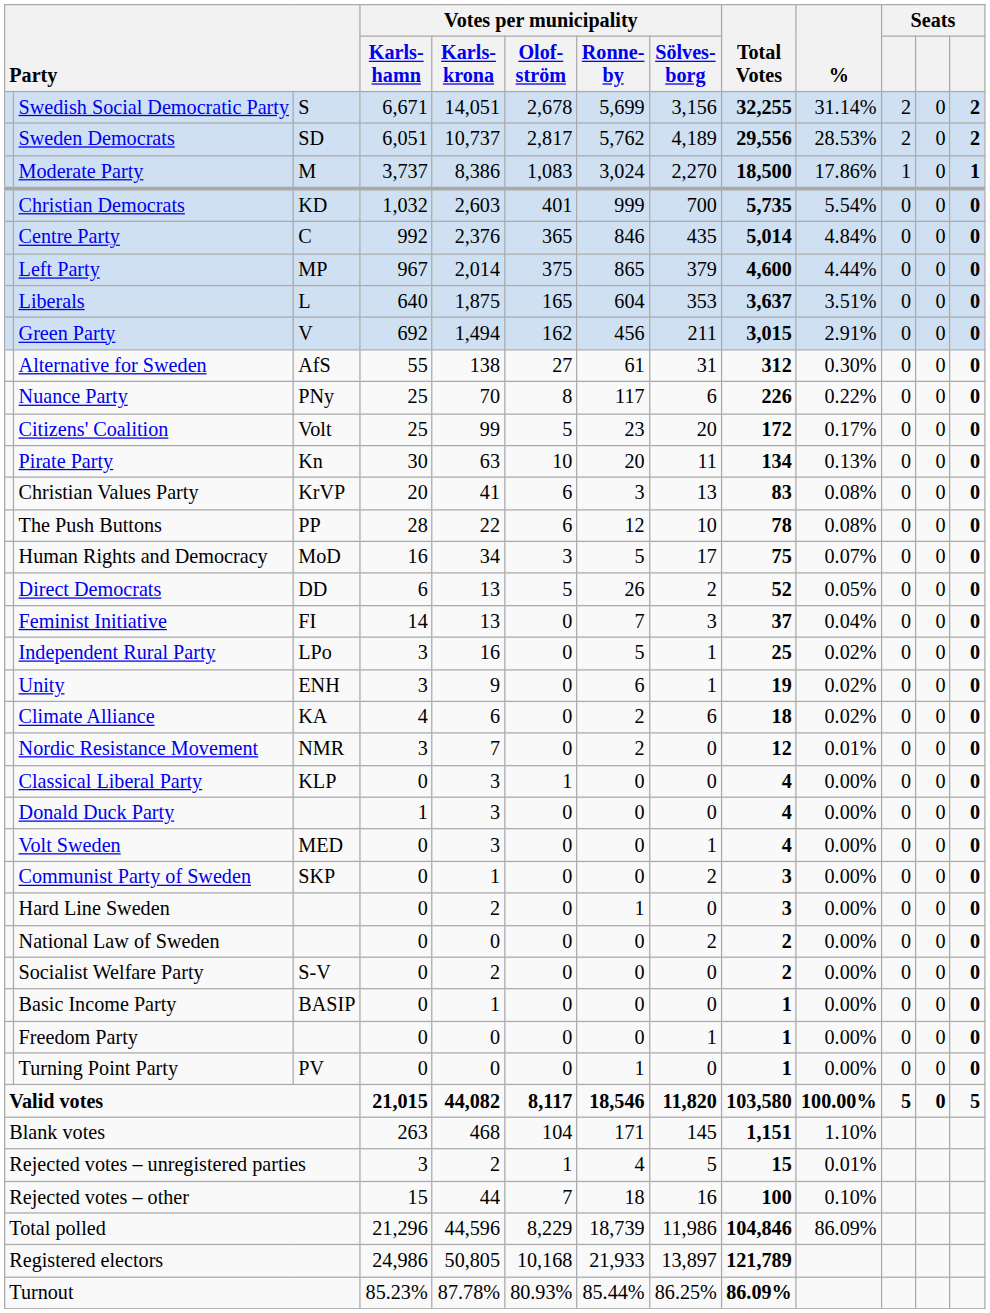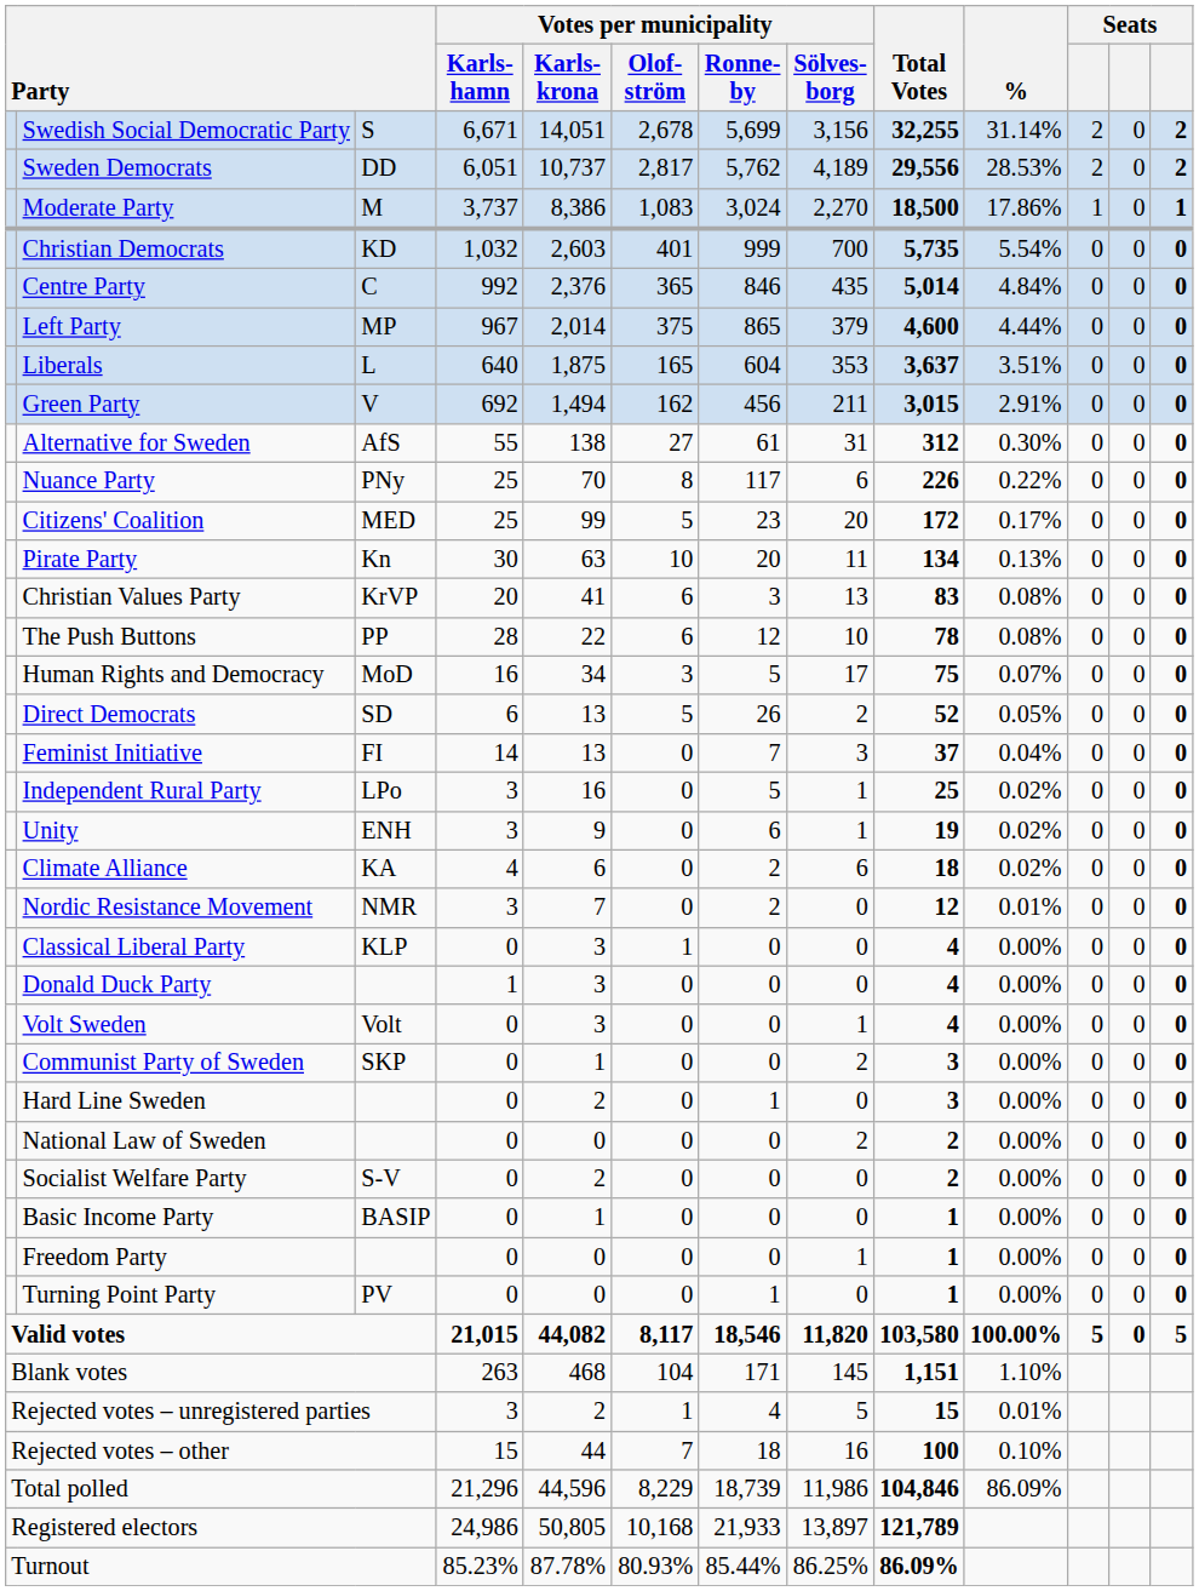 <table class="wikitable" border="1" style="text-align:right;">
 <tr>
 <th style="text-align:left;" valign=bottom rowspan=2 colspan=3>Party</th>
 <th colspan=5>Votes per municipality</th>
 <th align=center valign=bottom rowspan=2 width="50">Total Votes</th>
 <th align=center valign=bottom rowspan=2 width="50">%</th>
 <th colspan=3>Seats</th>
 </tr>
 <tr>
 <th align=center valign=bottom width="50"><a href='#'>Karls- hamn</a></th>
 <th align=center valign=bottom width="50"><a href='#'>Karls- krona</a></th>
 <th align=center valign=bottom width="50"><a href='#'>Olof- ström</a></th>
 <th align=center valign=bottom width="50"><a href='#'>Ronne- by</a></th>
 <th align=center valign=bottom width="50"><a href='#'>Sölves- borg</a></th>
 <th align=center valign=bottom width="20"><small></small></th>
 <th align=center valign=bottom width="20"><small><a href='#'></a></small></th>
 <th align=center valign=bottom width="20"><small></small></th>
 </tr>
 <tr style="background:#CEE0F2;">
 <td></td>
 <td align=left style="white-space: nowrap;"><a href='#'>Swedish Social Democratic Party</a></td>
 <td align=left>S</td>
 <td>6,671</td>
 <td>14,051</td>
 <td>2,678</td>
 <td>5,699</td>
 <td>3,156</td>
 <td><strong>32,255</strong></td>
 <td>31.14%</td>
 <td>2</td>
 <td>0</td>
 <td><strong>2</strong></td>
 </tr>
 <tr style="background:#CEE0F2;">
 <td></td>
 <td align=left><a href='#'>Sweden Democrats</a></td>
-<td align=left>SD</td>
+<td align=left>DD</td>
 <td>6,051</td>
 <td>10,737</td>
 <td>2,817</td>
 <td>5,762</td>
 <td>4,189</td>
 <td><strong>29,556</strong></td>
 <td>28.53%</td>
 <td>2</td>
 <td>0</td>
 <td><strong>2</strong></td>
 </tr>
 <tr style="background:#CEE0F2;">
 <td></td>
 <td align=left><a href='#'>Moderate Party</a></td>
 <td align=left>M</td>
 <td>3,737</td>
 <td>8,386</td>
 <td>1,083</td>
 <td>3,024</td>
 <td>2,270</td>
 <td><strong>18,500</strong></td>
 <td>17.86%</td>
 <td>1</td>
 <td>0</td>
 <td><strong>1</strong></td>
 </tr>
 <tr style="background:#CEE0F2; border-top:3px solid darkgray;">
 <td></td>
 <td align=left><a href='#'>Christian Democrats</a></td>
 <td align=left>KD</td>
 <td>1,032</td>
 <td>2,603</td>
 <td>401</td>
 <td>999</td>
 <td>700</td>
 <td><strong>5,735</strong></td>
 <td>5.54%</td>
 <td>0</td>
 <td>0</td>
 <td><strong>0</strong></td>
 </tr>
 <tr style="background:#CEE0F2;">
 <td></td>
 <td align=left><a href='#'>Centre Party</a></td>
 <td align=left>C</td>
 <td>992</td>
 <td>2,376</td>
 <td>365</td>
 <td>846</td>
 <td>435</td>
 <td><strong>5,014</strong></td>
 <td>4.84%</td>
 <td>0</td>
 <td>0</td>
 <td><strong>0</strong></td>
 </tr>
 <tr style="background:#CEE0F2;">
 <td></td>
 <td align=left><a href='#'>Left Party</a></td>
 <td align=left>MP</td>
 <td>967</td>
 <td>2,014</td>
 <td>375</td>
 <td>865</td>
 <td>379</td>
 <td><strong>4,600</strong></td>
 <td>4.44%</td>
 <td>0</td>
 <td>0</td>
 <td><strong>0</strong></td>
 </tr>
 <tr style="background:#CEE0F2;">
 <td></td>
 <td align=left><a href='#'>Liberals</a></td>
 <td align=left>L</td>
 <td>640</td>
 <td>1,875</td>
 <td>165</td>
 <td>604</td>
 <td>353</td>
 <td><strong>3,637</strong></td>
 <td>3.51%</td>
 <td>0</td>
 <td>0</td>
 <td><strong>0</strong></td>
 </tr>
 <tr style="background:#CEE0F2;">
 <td></td>
 <td align=left><a href='#'>Green Party</a></td>
 <td align=left>V</td>
 <td>692</td>
 <td>1,494</td>
 <td>162</td>
 <td>456</td>
 <td>211</td>
 <td><strong>3,015</strong></td>
 <td>2.91%</td>
 <td>0</td>
 <td>0</td>
 <td><strong>0</strong></td>
 </tr>
 <tr>
 <td></td>
 <td align=left><a href='#'>Alternative for Sweden</a></td>
 <td align=left>AfS</td>
 <td>55</td>
 <td>138</td>
 <td>27</td>
 <td>61</td>
 <td>31</td>
 <td><strong>312</strong></td>
 <td>0.30%</td>
 <td>0</td>
 <td>0</td>
 <td><strong>0</strong></td>
 </tr>
 <tr>
 <td></td>
 <td align=left><a href='#'>Nuance Party</a></td>
 <td align=left>PNy</td>
 <td>25</td>
 <td>70</td>
 <td>8</td>
 <td>117</td>
 <td>6</td>
 <td><strong>226</strong></td>
 <td>0.22%</td>
 <td>0</td>
 <td>0</td>
 <td><strong>0</strong></td>
 </tr>
 <tr>
 <td></td>
 <td align=left><a href='#'>Citizens' Coalition</a></td>
-<td align=left>Volt</td>
+<td align=left>MED</td>
 <td>25</td>
 <td>99</td>
 <td>5</td>
 <td>23</td>
 <td>20</td>
 <td><strong>172</strong></td>
 <td>0.17%</td>
 <td>0</td>
 <td>0</td>
 <td><strong>0</strong></td>
 </tr>
 <tr>
 <td></td>
 <td align=left><a href='#'>Pirate Party</a></td>
 <td align=left>Kn</td>
 <td>30</td>
 <td>63</td>
 <td>10</td>
 <td>20</td>
 <td>11</td>
 <td><strong>134</strong></td>
 <td>0.13%</td>
 <td>0</td>
 <td>0</td>
 <td><strong>0</strong></td>
 </tr>
 <tr>
 <td></td>
 <td align=left>Christian Values Party</td>
 <td align=left>KrVP</td>
 <td>20</td>
 <td>41</td>
 <td>6</td>
 <td>3</td>
 <td>13</td>
 <td><strong>83</strong></td>
 <td>0.08%</td>
 <td>0</td>
 <td>0</td>
 <td><strong>0</strong></td>
 </tr>
 <tr>
 <td></td>
 <td align=left>The Push Buttons</td>
 <td align=left>PP</td>
 <td>28</td>
 <td>22</td>
 <td>6</td>
 <td>12</td>
 <td>10</td>
 <td><strong>78</strong></td>
 <td>0.08%</td>
 <td>0</td>
 <td>0</td>
 <td><strong>0</strong></td>
 </tr>
 <tr>
 <td></td>
 <td align=left>Human Rights and Democracy</td>
 <td align=left>MoD</td>
 <td>16</td>
 <td>34</td>
 <td>3</td>
 <td>5</td>
 <td>17</td>
 <td><strong>75</strong></td>
 <td>0.07%</td>
 <td>0</td>
 <td>0</td>
 <td><strong>0</strong></td>
 </tr>
 <tr>
 <td></td>
 <td align=left><a href='#'>Direct Democrats</a></td>
-<td align=left>DD</td>
+<td align=left>SD</td>
 <td>6</td>
 <td>13</td>
 <td>5</td>
 <td>26</td>
 <td>2</td>
 <td><strong>52</strong></td>
 <td>0.05%</td>
 <td>0</td>
 <td>0</td>
 <td><strong>0</strong></td>
 </tr>
 <tr>
 <td></td>
 <td align=left><a href='#'>Feminist Initiative</a></td>
 <td align=left>FI</td>
 <td>14</td>
 <td>13</td>
 <td>0</td>
 <td>7</td>
 <td>3</td>
 <td><strong>37</strong></td>
 <td>0.04%</td>
 <td>0</td>
 <td>0</td>
 <td><strong>0</strong></td>
 </tr>
 <tr>
 <td></td>
 <td align=left><a href='#'>Independent Rural Party</a></td>
 <td align=left>LPo</td>
 <td>3</td>
 <td>16</td>
 <td>0</td>
 <td>5</td>
 <td>1</td>
 <td><strong>25</strong></td>
 <td>0.02%</td>
 <td>0</td>
 <td>0</td>
 <td><strong>0</strong></td>
 </tr>
 <tr>
 <td></td>
 <td align=left><a href='#'>Unity</a></td>
 <td align=left>ENH</td>
 <td>3</td>
 <td>9</td>
 <td>0</td>
 <td>6</td>
 <td>1</td>
 <td><strong>19</strong></td>
 <td>0.02%</td>
 <td>0</td>
 <td>0</td>
 <td><strong>0</strong></td>
 </tr>
 <tr>
 <td></td>
 <td align=left><a href='#'>Climate Alliance</a></td>
 <td align=left>KA</td>
 <td>4</td>
 <td>6</td>
 <td>0</td>
 <td>2</td>
 <td>6</td>
 <td><strong>18</strong></td>
 <td>0.02%</td>
 <td>0</td>
 <td>0</td>
 <td><strong>0</strong></td>
 </tr>
 <tr>
 <td></td>
 <td align=left><a href='#'>Nordic Resistance Movement</a></td>
 <td align=left>NMR</td>
 <td>3</td>
 <td>7</td>
 <td>0</td>
 <td>2</td>
 <td>0</td>
 <td><strong>12</strong></td>
 <td>0.01%</td>
 <td>0</td>
 <td>0</td>
 <td><strong>0</strong></td>
 </tr>
 <tr>
 <td></td>
 <td align=left><a href='#'>Classical Liberal Party</a></td>
 <td align=left>KLP</td>
 <td>0</td>
 <td>3</td>
 <td>1</td>
 <td>0</td>
 <td>0</td>
 <td><strong>4</strong></td>
 <td>0.00%</td>
 <td>0</td>
 <td>0</td>
 <td><strong>0</strong></td>
 </tr>
 <tr>
 <td></td>
 <td align=left><a href='#'>Donald Duck Party</a></td>
 <td align=left></td>
 <td>1</td>
 <td>3</td>
 <td>0</td>
 <td>0</td>
 <td>0</td>
 <td><strong>4</strong></td>
 <td>0.00%</td>
 <td>0</td>
 <td>0</td>
 <td><strong>0</strong></td>
 </tr>
 <tr>
 <td></td>
 <td align=left><a href='#'>Volt Sweden</a></td>
-<td align=left>MED</td>
+<td align=left>Volt</td>
 <td>0</td>
 <td>3</td>
 <td>0</td>
 <td>0</td>
 <td>1</td>
 <td><strong>4</strong></td>
 <td>0.00%</td>
 <td>0</td>
 <td>0</td>
 <td><strong>0</strong></td>
 </tr>
 <tr>
 <td></td>
 <td align=left><a href='#'>Communist Party of Sweden</a></td>
 <td align=left>SKP</td>
 <td>0</td>
 <td>1</td>
 <td>0</td>
 <td>0</td>
 <td>2</td>
 <td><strong>3</strong></td>
 <td>0.00%</td>
 <td>0</td>
 <td>0</td>
 <td><strong>0</strong></td>
 </tr>
 <tr>
 <td></td>
 <td align=left>Hard Line Sweden</td>
 <td align=left></td>
 <td>0</td>
 <td>2</td>
 <td>0</td>
 <td>1</td>
 <td>0</td>
 <td><strong>3</strong></td>
 <td>0.00%</td>
 <td>0</td>
 <td>0</td>
 <td><strong>0</strong></td>
 </tr>
 <tr>
 <td></td>
 <td align=left>National Law of Sweden</td>
 <td align=left></td>
 <td>0</td>
 <td>0</td>
 <td>0</td>
 <td>0</td>
 <td>2</td>
 <td><strong>2</strong></td>
 <td>0.00%</td>
 <td>0</td>
 <td>0</td>
 <td><strong>0</strong></td>
 </tr>
 <tr>
 <td></td>
 <td align=left>Socialist Welfare Party</td>
 <td align=left>S-V</td>
 <td>0</td>
 <td>2</td>
 <td>0</td>
 <td>0</td>
 <td>0</td>
 <td><strong>2</strong></td>
 <td>0.00%</td>
 <td>0</td>
 <td>0</td>
 <td><strong>0</strong></td>
 </tr>
 <tr>
 <td></td>
 <td align=left>Basic Income Party</td>
 <td align=left>BASIP</td>
 <td>0</td>
 <td>1</td>
 <td>0</td>
 <td>0</td>
 <td>0</td>
 <td><strong>1</strong></td>
 <td>0.00%</td>
 <td>0</td>
 <td>0</td>
 <td><strong>0</strong></td>
 </tr>
 <tr>
 <td></td>
 <td align=left>Freedom Party</td>
 <td align=left></td>
 <td>0</td>
 <td>0</td>
 <td>0</td>
 <td>0</td>
 <td>1</td>
 <td><strong>1</strong></td>
 <td>0.00%</td>
 <td>0</td>
 <td>0</td>
 <td><strong>0</strong></td>
 </tr>
 <tr>
 <td></td>
 <td align=left>Turning Point Party</td>
 <td align=left>PV</td>
 <td>0</td>
 <td>0</td>
 <td>0</td>
 <td>1</td>
 <td>0</td>
 <td><strong>1</strong></td>
 <td>0.00%</td>
 <td>0</td>
 <td>0</td>
 <td><strong>0</strong></td>
 </tr>
 <tr style="font-weight:bold">
 <td align=left colspan=3>Valid votes</td>
 <td>21,015</td>
 <td>44,082</td>
 <td>8,117</td>
 <td>18,546</td>
 <td>11,820</td>
 <td>103,580</td>
 <td>100.00%</td>
 <td>5</td>
 <td>0</td>
 <td>5</td>
 </tr>
 <tr>
 <td align=left colspan=3>Blank votes</td>
 <td>263</td>
 <td>468</td>
 <td>104</td>
 <td>171</td>
 <td>145</td>
 <td><strong>1,151</strong></td>
 <td>1.10%</td>
 <td></td>
 <td></td>
 <td></td>
 </tr>
 <tr>
 <td align=left colspan=3>Rejected votes – unregistered parties</td>
 <td>3</td>
 <td>2</td>
 <td>1</td>
 <td>4</td>
 <td>5</td>
 <td><strong>15</strong></td>
 <td>0.01%</td>
 <td></td>
 <td></td>
 <td></td>
 </tr>
 <tr>
 <td align=left colspan=3>Rejected votes – other</td>
 <td>15</td>
 <td>44</td>
 <td>7</td>
 <td>18</td>
 <td>16</td>
 <td><strong>100</strong></td>
 <td>0.10%</td>
 <td></td>
 <td></td>
 <td></td>
 </tr>
 <tr>
 <td align=left colspan=3>Total polled</td>
 <td>21,296</td>
 <td>44,596</td>
 <td>8,229</td>
 <td>18,739</td>
 <td>11,986</td>
 <td><strong>104,846</strong></td>
 <td>86.09%</td>
 <td></td>
 <td></td>
 <td></td>
 </tr>
 <tr>
 <td align=left colspan=3>Registered electors</td>
 <td>24,986</td>
 <td>50,805</td>
 <td>10,168</td>
 <td>21,933</td>
 <td>13,897</td>
 <td><strong>121,789</strong></td>
 <td></td>
 <td></td>
 <td></td>
 <td></td>
 </tr>
 <tr>
 <td align=left colspan=3>Turnout</td>
 <td>85.23%</td>
 <td>87.78%</td>
 <td>80.93%</td>
 <td>85.44%</td>
 <td>86.25%</td>
 <td><strong>86.09%</strong></td>
 <td></td>
 <td></td>
 <td></td>
 <td></td>
 </tr>
 </table>
